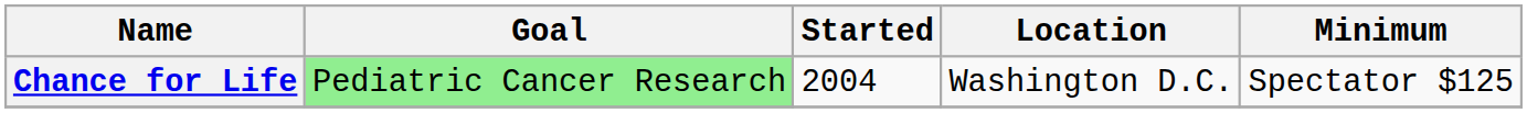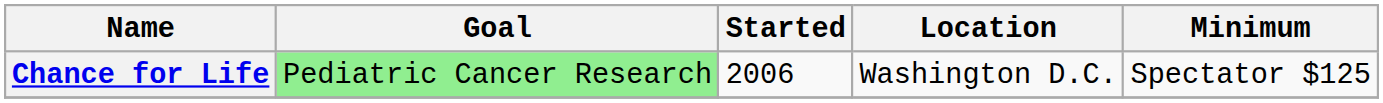 <table class="wikitable">
 <tr>
 <th>Name</th>
 <th>Goal</th>
 <th>Started</th>
 <th>Location</th>
 <th>Minimum</th>
 </tr>
 <tr>
 <th><a href='#'>Chance for Life</a></th>
 <td style="background: lightgreen;">Pediatric Cancer Research</td>
-<td>2004</td>
+<td>2006</td>
 <td>Washington D.C.</td>
 <td>Spectator $125</td>
 </tr>
 <tr>
 </tr>
 </table>
